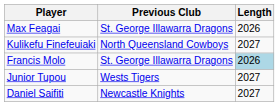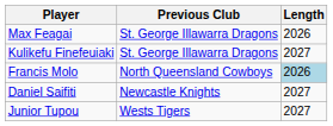 <table class="wikitable sortable">
 <tr>
 <th>Player</th>
 <th>Previous Club</th>
 <th>Length</th>
 </tr>
 <tr>
 <td><a href='#'>Max Feagai</a></td>
 <td><a href='#'>St. George Illawarra Dragons</a></td>
 <td>2026</td>
 </tr>
 <tr>
 <td><a href='#'>Kulikefu Finefeuiaki</a></td>
-<td><a href='#'>North Queensland Cowboys</a></td>
+<td><a href='#'>St. George Illawarra Dragons</a></td>
 <td>2027</td>
 </tr>
 <tr>
 <td><a href='#'>Francis Molo</a></td>
-<td><a href='#'>St. George Illawarra Dragons</a></td>
+<td><a href='#'>North Queensland Cowboys</a></td>
 <td style="background: lightblue;">2026</td>
+</tr>
+<tr>
+<td><a href='#'>Daniel Saifiti</a></td>
+<td><a href='#'>Newcastle Knights</a></td>
+<td>2027</td>
 </tr>
 <tr>
 <td><a href='#'>Junior Tupou</a></td>
 <td><a href='#'>Wests Tigers</a></td>
 <td>2027</td>
 </tr>
-<tr>
-<td><a href='#'>Daniel Saifiti</a></td>
-<td><a href='#'>Newcastle Knights</a></td>
-<td>2027</td>
-</tr>
 </table>
